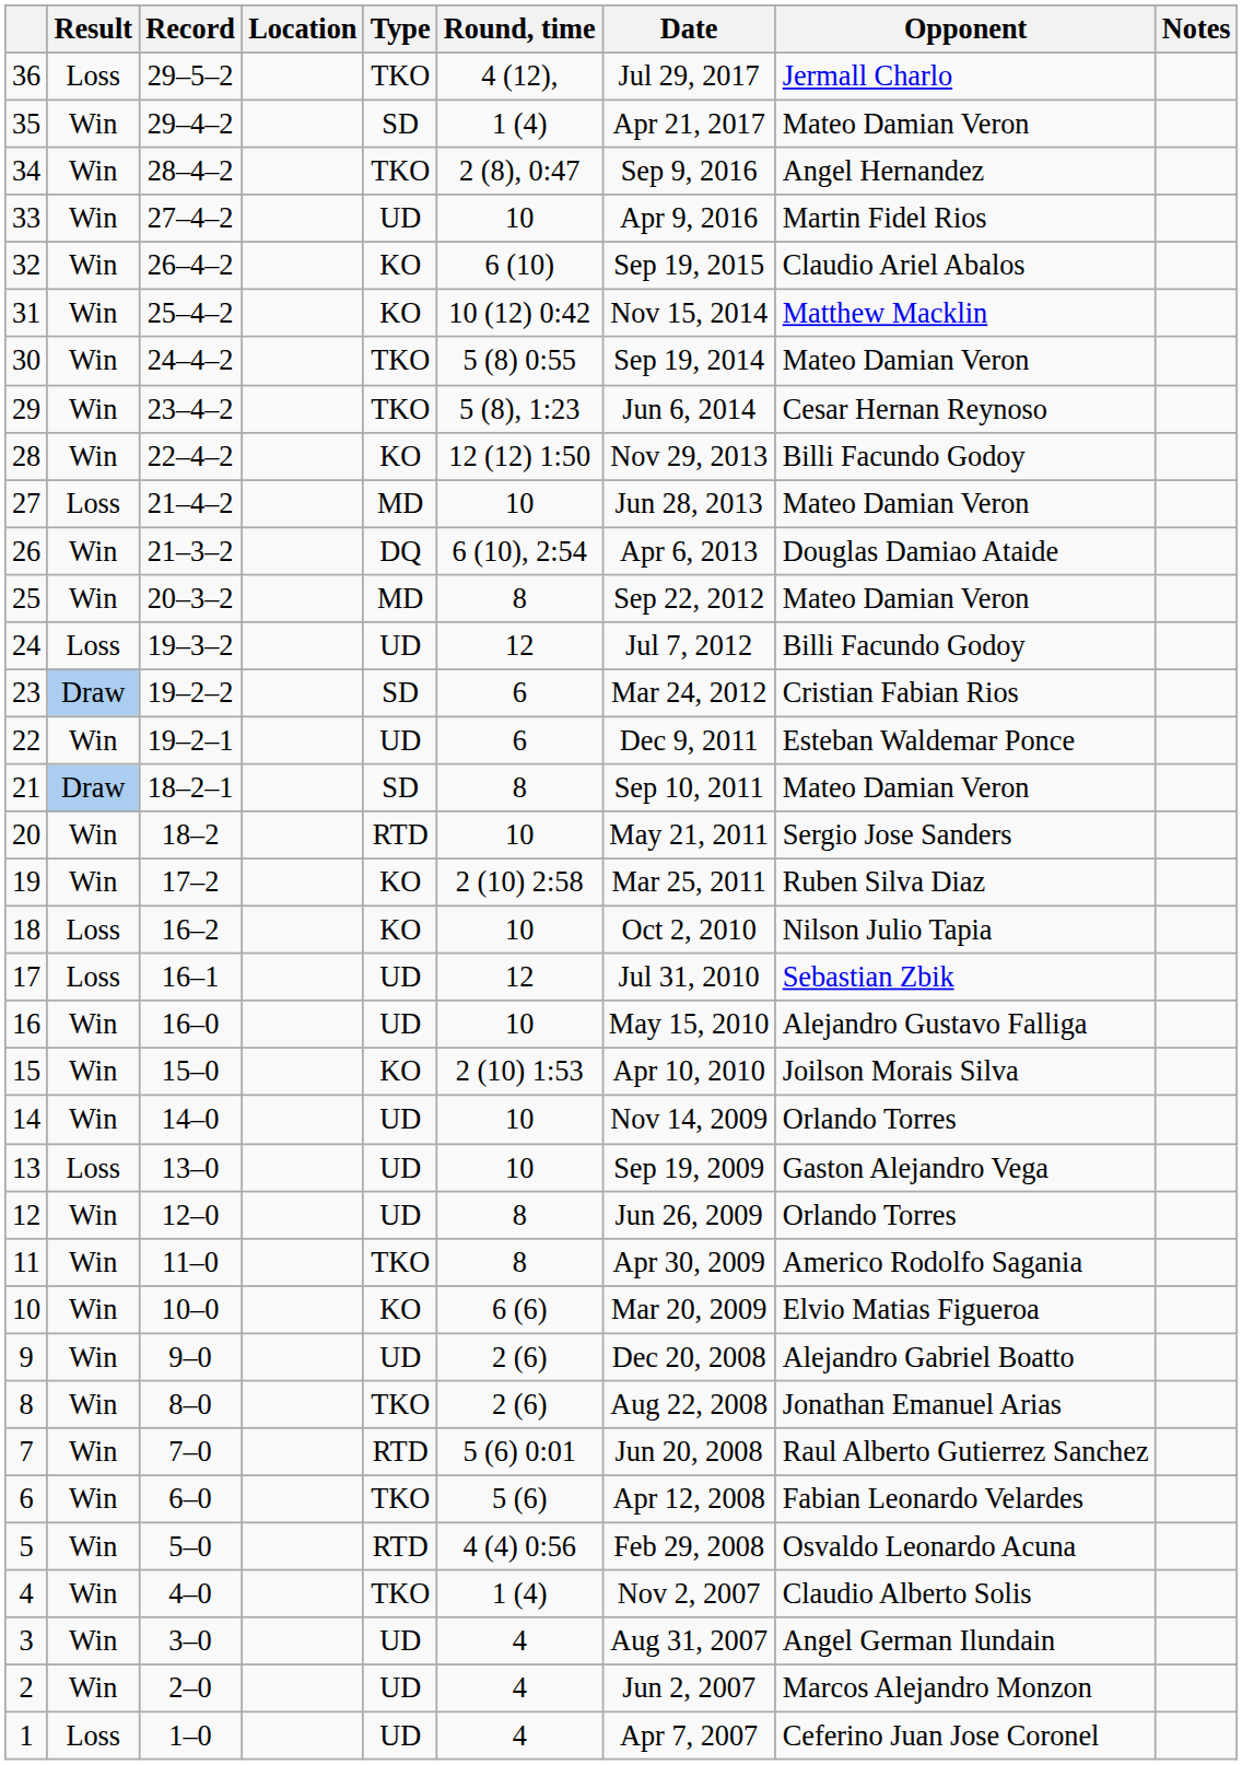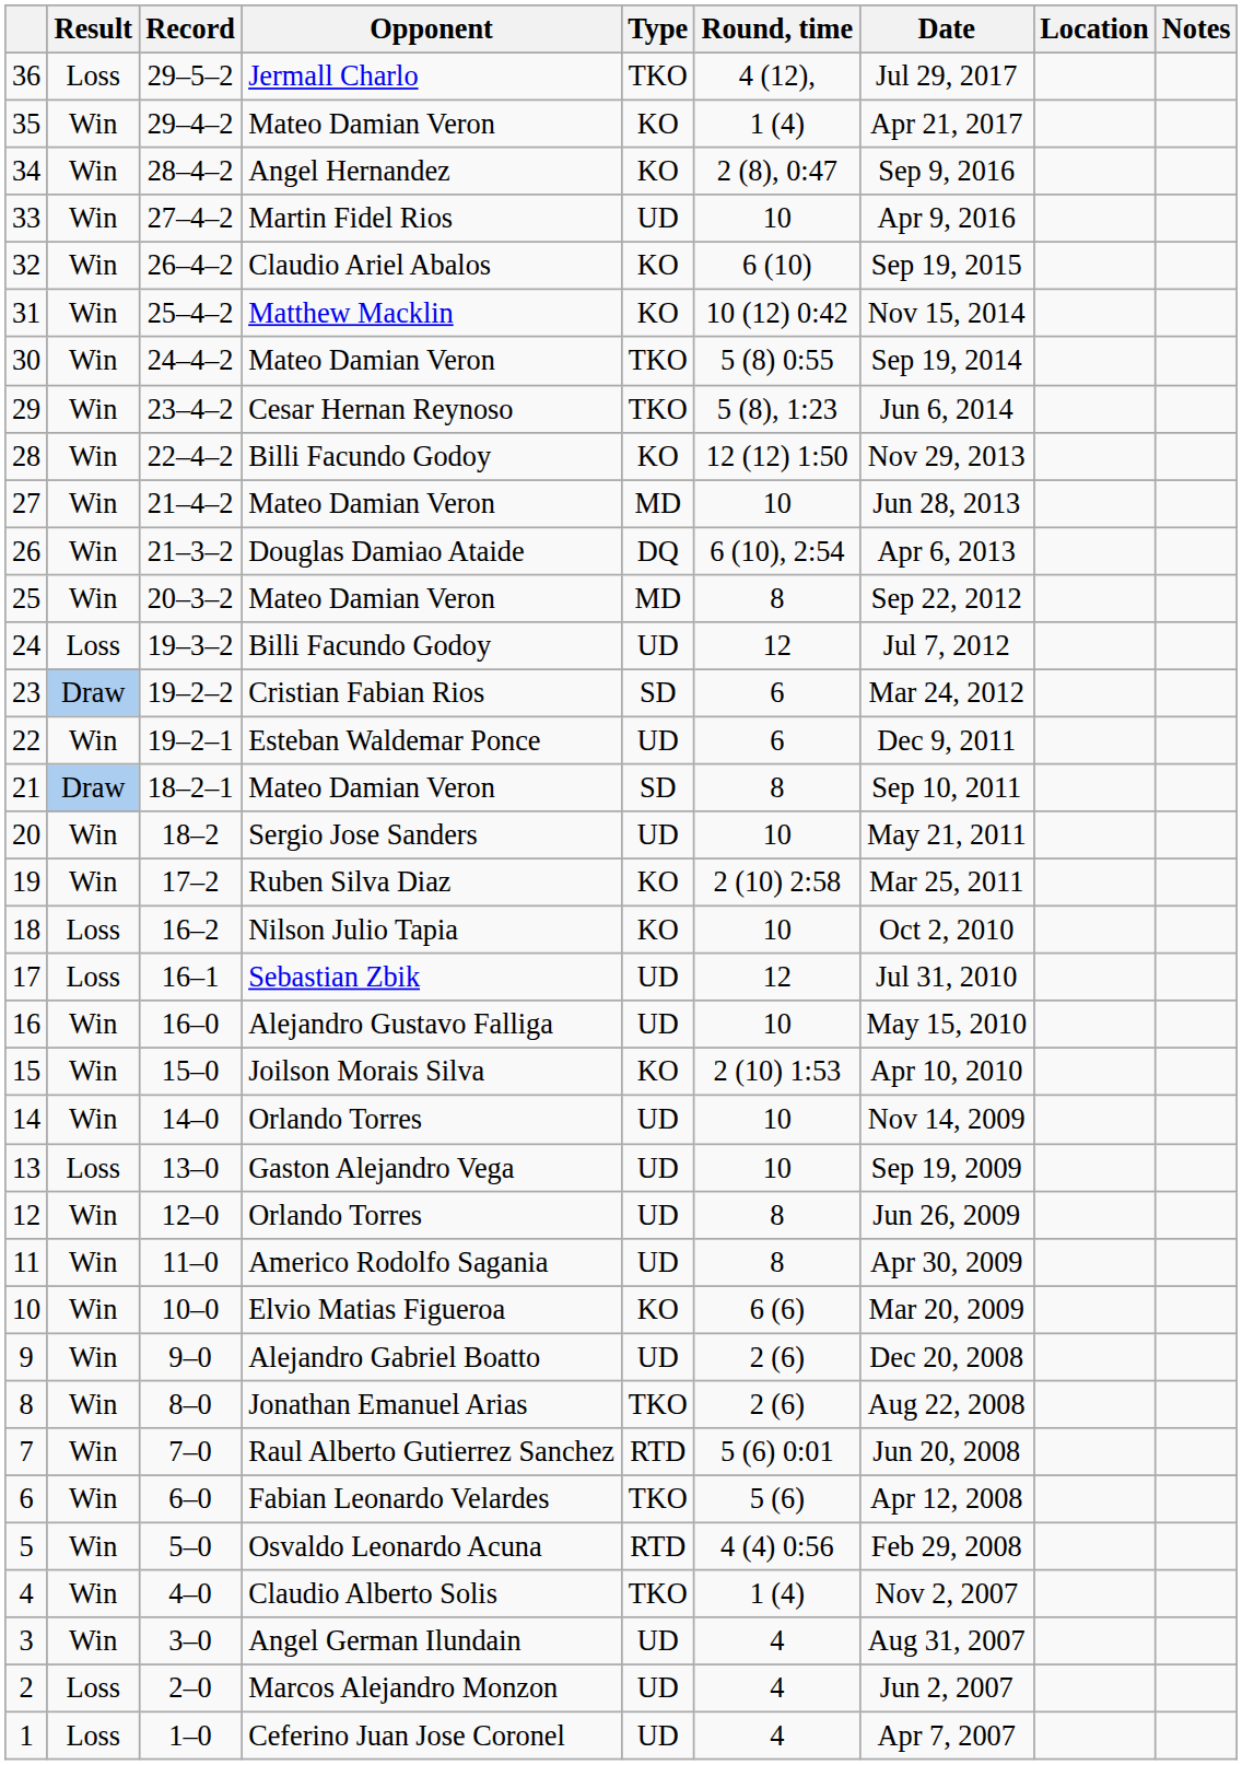 <table class="wikitable" style="text-align:center; font-size:95%">
 <tr>
 <th></th>
 <th>Result</th>
 <th>Record</th>
-<th>Location</th>
+<th>Opponent</th>
 <th>Type</th>
 <th>Round, time</th>
 <th>Date</th>
-<th>Opponent</th>
+<th>Location</th>
 <th>Notes</th>
 </tr>
 <tr>
 <td>36</td>
 <td>Loss</td>
 <td>29–5–2</td>
-<td align=left> </td>
+<td align=left> <a href='#'>Jermall Charlo</a></td>
 <td>TKO</td>
 <td>4 (12), </td>
 <td>Jul 29, 2017</td>
-<td align=left> <a href='#'>Jermall Charlo</a></td>
+<td align=left> </td>
 <td></td>
 </tr>
 <tr align=center>
 <td>35</td>
 <td>Win</td>
 <td>29–4–2</td>
-<td align=left></td>
-<td>SD</td>
+<td align=left> Mateo Damian Veron</td>
+<td>KO</td>
 <td>1 (4)</td>
 <td>Apr 21, 2017</td>
-<td align=left> Mateo Damian Veron</td>
+<td align=left></td>
 <td align=left></td>
 </tr>
 <tr align=center>
 <td>34</td>
 <td>Win</td>
 <td>28–4–2</td>
-<td align=left></td>
-<td>TKO</td>
+<td align=left> Angel Hernandez</td>
+<td>KO</td>
 <td>2 (8), 0:47</td>
 <td>Sep 9, 2016</td>
-<td align=left> Angel Hernandez</td>
+<td align=left></td>
 <td align=left></td>
 </tr>
 <tr align=center>
 <td>33</td>
 <td>Win</td>
 <td>27–4–2</td>
-<td align=left></td>
+<td align=left> Martin Fidel Rios</td>
 <td>UD</td>
 <td>10</td>
 <td>Apr 9, 2016</td>
-<td align=left> Martin Fidel Rios</td>
+<td align=left></td>
 <td align=left></td>
 </tr>
 <tr align=center>
 <td>32</td>
 <td>Win</td>
 <td>26–4–2</td>
-<td align=left></td>
+<td align=left> Claudio Ariel Abalos</td>
 <td>KO</td>
 <td>6 (10)</td>
 <td>Sep 19, 2015</td>
-<td align=left> Claudio Ariel Abalos</td>
+<td align=left></td>
 <td align=left></td>
 </tr>
 <tr align=center>
 <td>31</td>
 <td>Win</td>
 <td>25–4–2</td>
-<td align=left></td>
+<td align=left> <a href='#'>Matthew Macklin</a></td>
 <td>KO</td>
 <td>10 (12) 0:42</td>
 <td>Nov 15, 2014</td>
-<td align=left> <a href='#'>Matthew Macklin</a></td>
+<td align=left></td>
 <td align=left></td>
 </tr>
 <tr align=center>
 <td>30</td>
 <td>Win</td>
 <td>24–4–2</td>
-<td align=left></td>
+<td align=left> Mateo Damian Veron</td>
 <td>TKO</td>
 <td>5 (8) 0:55</td>
 <td>Sep 19, 2014</td>
-<td align=left> Mateo Damian Veron</td>
+<td align=left></td>
 <td align=left></td>
 </tr>
 <tr align=center>
 <td>29</td>
 <td>Win</td>
 <td>23–4–2</td>
-<td align=left></td>
+<td align=left> Cesar Hernan Reynoso</td>
 <td>TKO</td>
 <td>5 (8), 1:23</td>
 <td>Jun 6, 2014</td>
-<td align=left> Cesar Hernan Reynoso</td>
+<td align=left></td>
 <td align=left></td>
 </tr>
 <tr align=center>
 <td>28</td>
 <td>Win</td>
 <td>22–4–2</td>
-<td align=left></td>
+<td align=left> Billi Facundo Godoy</td>
 <td>KO</td>
 <td>12 (12) 1:50</td>
 <td>Nov 29, 2013</td>
-<td align=left> Billi Facundo Godoy</td>
+<td align=left></td>
 <td align=left></td>
 </tr>
 <tr align=center>
 <td>27</td>
-<td>Loss</td>
+<td>Win</td>
 <td>21–4–2</td>
-<td align=left></td>
+<td align=left> Mateo Damian Veron</td>
 <td>MD</td>
 <td>10</td>
 <td>Jun 28, 2013</td>
-<td align=left> Mateo Damian Veron</td>
+<td align=left></td>
 <td align=left></td>
 </tr>
 <tr align=center>
 <td>26</td>
 <td>Win</td>
 <td>21–3–2</td>
-<td align=left></td>
+<td align=left> Douglas Damiao Ataide</td>
 <td>DQ</td>
 <td>6 (10), 2:54</td>
 <td>Apr 6, 2013</td>
-<td align=left> Douglas Damiao Ataide</td>
+<td align=left></td>
 <td align=left></td>
 </tr>
 <tr align=center>
 <td>25</td>
 <td>Win</td>
 <td>20–3–2</td>
-<td align=left></td>
+<td align=left> Mateo Damian Veron</td>
 <td>MD</td>
 <td>8</td>
 <td>Sep 22, 2012</td>
-<td align=left> Mateo Damian Veron</td>
+<td align=left></td>
 <td align=left></td>
 </tr>
 <tr align=center>
 <td>24</td>
 <td>Loss</td>
 <td>19–3–2</td>
-<td align=left></td>
+<td align=left> Billi Facundo Godoy</td>
 <td>UD</td>
 <td>12</td>
 <td>Jul 7, 2012</td>
-<td align=left> Billi Facundo Godoy</td>
+<td align=left></td>
 <td align=left></td>
 </tr>
 <tr align=center>
 <td>23</td>
 <td style="background:#abcdef;">Draw</td>
 <td>19–2–2</td>
-<td align=left></td>
+<td align=left> Cristian Fabian Rios</td>
 <td>SD</td>
 <td>6</td>
 <td>Mar 24, 2012</td>
-<td align=left> Cristian Fabian Rios</td>
+<td align=left></td>
 <td align=left></td>
 </tr>
 <tr align=center>
 <td>22</td>
 <td>Win</td>
 <td>19–2–1</td>
-<td align=left></td>
+<td align=left> Esteban Waldemar Ponce</td>
 <td>UD</td>
 <td>6</td>
 <td>Dec 9, 2011</td>
-<td align=left> Esteban Waldemar Ponce</td>
+<td align=left></td>
 <td align=left></td>
 </tr>
 <tr align=center>
 <td>21</td>
 <td style="background:#abcdef;">Draw</td>
 <td>18–2–1</td>
-<td align=left></td>
+<td align=left> Mateo Damian Veron</td>
 <td>SD</td>
 <td>8</td>
 <td>Sep 10, 2011</td>
-<td align=left> Mateo Damian Veron</td>
+<td align=left></td>
 <td align=left></td>
 </tr>
 <tr align=center>
 <td>20</td>
 <td>Win</td>
 <td>18–2</td>
-<td align=left></td>
-<td>RTD</td>
+<td align=left> Sergio Jose Sanders</td>
+<td>UD</td>
 <td>10</td>
 <td>May 21, 2011</td>
-<td align=left> Sergio Jose Sanders</td>
+<td align=left></td>
 <td align=left></td>
 </tr>
 <tr align=center>
 <td>19</td>
 <td>Win</td>
 <td>17–2</td>
-<td align=left></td>
+<td align=left> Ruben Silva Diaz</td>
 <td>KO</td>
 <td>2 (10) 2:58</td>
 <td>Mar 25, 2011</td>
-<td align=left> Ruben Silva Diaz</td>
+<td align=left></td>
 <td align=left></td>
 </tr>
 <tr align=center>
 <td>18</td>
 <td>Loss</td>
 <td>16–2</td>
-<td align=left></td>
+<td align=left> Nilson Julio Tapia</td>
 <td>KO</td>
 <td>10</td>
 <td>Oct 2, 2010</td>
-<td align=left> Nilson Julio Tapia</td>
+<td align=left></td>
 <td align=left></td>
 </tr>
 <tr align=center>
 <td>17</td>
 <td>Loss</td>
 <td>16–1</td>
-<td align=left></td>
+<td align=left> <a href='#'>Sebastian Zbik</a></td>
 <td>UD</td>
 <td>12</td>
 <td>Jul 31, 2010</td>
-<td align=left> <a href='#'>Sebastian Zbik</a></td>
+<td align=left></td>
 <td align=left></td>
 </tr>
 <tr align=center>
 <td>16</td>
 <td>Win</td>
 <td>16–0</td>
-<td align=left></td>
+<td align=left> Alejandro Gustavo Falliga</td>
 <td>UD</td>
 <td>10</td>
 <td>May 15, 2010</td>
-<td align=left> Alejandro Gustavo Falliga</td>
+<td align=left></td>
 <td align=left></td>
 </tr>
 <tr align=center>
 <td>15</td>
 <td>Win</td>
 <td>15–0</td>
-<td align=left></td>
+<td align=left> Joilson Morais Silva</td>
 <td>KO</td>
 <td>2 (10) 1:53</td>
 <td>Apr 10, 2010</td>
-<td align=left> Joilson Morais Silva</td>
+<td align=left></td>
 <td align=left></td>
 </tr>
 <tr align=center>
 <td>14</td>
 <td>Win</td>
 <td>14–0</td>
-<td align=left></td>
+<td align=left> Orlando Torres</td>
 <td>UD</td>
 <td>10</td>
 <td>Nov 14, 2009</td>
-<td align=left> Orlando Torres</td>
+<td align=left></td>
 <td align=left></td>
 </tr>
 <tr align=center>
 <td>13</td>
 <td>Loss</td>
 <td>13–0</td>
-<td align=left></td>
+<td align=left> Gaston Alejandro Vega</td>
 <td>UD</td>
 <td>10</td>
 <td>Sep 19, 2009</td>
-<td align=left> Gaston Alejandro Vega</td>
+<td align=left></td>
 <td align=left></td>
 </tr>
 <tr align=center>
 <td>12</td>
 <td>Win</td>
 <td>12–0</td>
-<td align=left></td>
+<td align=left> Orlando Torres</td>
 <td>UD</td>
 <td>8</td>
 <td>Jun 26, 2009</td>
-<td align=left> Orlando Torres</td>
+<td align=left></td>
 <td align=left></td>
 </tr>
 <tr align=center>
 <td>11</td>
 <td>Win</td>
 <td>11–0</td>
-<td align=left></td>
-<td>TKO</td>
+<td align=left> Americo Rodolfo Sagania</td>
+<td>UD</td>
 <td>8</td>
 <td>Apr 30, 2009</td>
-<td align=left> Americo Rodolfo Sagania</td>
+<td align=left></td>
 <td align=left></td>
 </tr>
 <tr align=center>
 <td>10</td>
 <td>Win</td>
 <td>10–0</td>
-<td align=left></td>
+<td align=left> Elvio Matias Figueroa</td>
 <td>KO</td>
 <td>6 (6)</td>
 <td>Mar 20, 2009</td>
-<td align=left> Elvio Matias Figueroa</td>
+<td align=left></td>
 <td align=left></td>
 </tr>
 <tr align=center>
 <td>9</td>
 <td>Win</td>
 <td>9–0</td>
-<td align=left></td>
+<td align=left> Alejandro Gabriel Boatto</td>
 <td>UD</td>
 <td>2 (6)</td>
 <td>Dec 20, 2008</td>
-<td align=left> Alejandro Gabriel Boatto</td>
+<td align=left></td>
 <td align=left></td>
 </tr>
 <tr align=center>
 <td>8</td>
 <td>Win</td>
 <td>8–0</td>
-<td align=left></td>
+<td align=left> Jonathan Emanuel Arias</td>
 <td>TKO</td>
 <td>2 (6)</td>
 <td>Aug 22, 2008</td>
-<td align=left> Jonathan Emanuel Arias</td>
+<td align=left></td>
 <td align=left></td>
 </tr>
 <tr align=center>
 <td>7</td>
 <td>Win</td>
 <td>7–0</td>
-<td align=left></td>
+<td align=left> Raul Alberto Gutierrez Sanchez</td>
 <td>RTD</td>
 <td>5 (6) 0:01</td>
 <td>Jun 20, 2008</td>
-<td align=left> Raul Alberto Gutierrez Sanchez</td>
+<td align=left></td>
 <td align=left></td>
 </tr>
 <tr align=center>
 <td>6</td>
 <td>Win</td>
 <td>6–0</td>
-<td align=left></td>
+<td align=left> Fabian Leonardo Velardes</td>
 <td>TKO</td>
 <td>5 (6)</td>
 <td>Apr 12, 2008</td>
-<td align=left> Fabian Leonardo Velardes</td>
+<td align=left></td>
 <td align=left></td>
 </tr>
 <tr align=center>
 <td>5</td>
 <td>Win</td>
 <td>5–0</td>
-<td align=left></td>
+<td align=left> Osvaldo Leonardo Acuna</td>
 <td>RTD</td>
 <td>4 (4) 0:56</td>
 <td>Feb 29, 2008</td>
-<td align=left> Osvaldo Leonardo Acuna</td>
+<td align=left></td>
 <td align=left></td>
 </tr>
 <tr align=center>
 <td>4</td>
 <td>Win</td>
 <td>4–0</td>
-<td align=left></td>
+<td align=left> Claudio Alberto Solis</td>
 <td>TKO</td>
 <td>1 (4)</td>
 <td>Nov 2, 2007</td>
-<td align=left> Claudio Alberto Solis</td>
+<td align=left></td>
 <td align=left></td>
 </tr>
 <tr align=center>
 <td>3</td>
 <td>Win</td>
 <td>3–0</td>
-<td align=left></td>
+<td align=left> Angel German Ilundain</td>
 <td>UD</td>
 <td>4</td>
 <td>Aug 31, 2007</td>
-<td align=left> Angel German Ilundain</td>
+<td align=left></td>
 <td align=left></td>
 </tr>
 <tr align=center>
 <td>2</td>
-<td>Win</td>
+<td>Loss</td>
 <td>2–0</td>
-<td align=left></td>
+<td align=left> Marcos Alejandro Monzon</td>
 <td>UD</td>
 <td>4</td>
 <td>Jun 2, 2007</td>
-<td align=left> Marcos Alejandro Monzon</td>
+<td align=left></td>
 <td align=left></td>
 </tr>
 <tr align=center>
 <td>1</td>
 <td>Loss</td>
 <td>1–0</td>
-<td align=left></td>
+<td align=left> Ceferino Juan Jose Coronel</td>
 <td>UD</td>
 <td>4</td>
 <td>Apr 7, 2007</td>
-<td align=left> Ceferino Juan Jose Coronel</td>
+<td align=left></td>
 <td align=left></td>
 </tr>
 </table>
